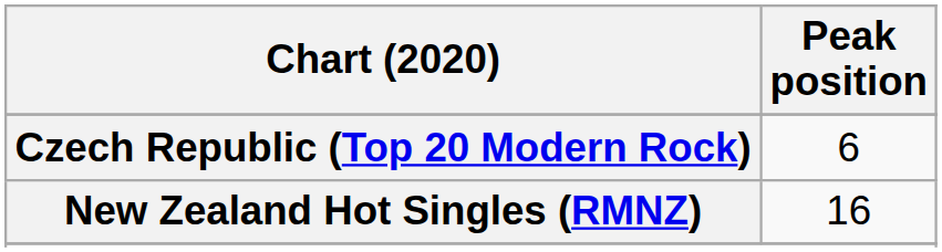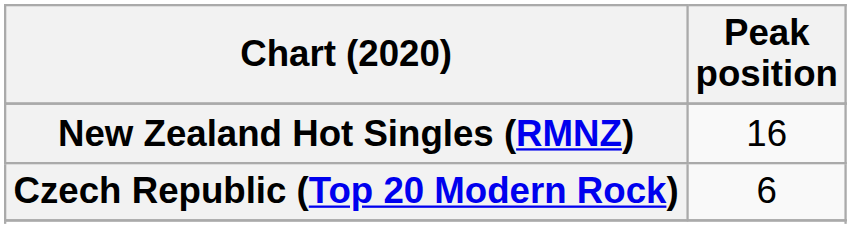 <table class="wikitable sortable plainrowheaders" style="text-align:center">
 <tr>
 <th scope="col">Chart (2020)</th>
 <th scope="col">Peak<br>position</th>
 </tr>
 <tr>
 </tr>
 <tr>
 </tr>
 <tr>
 </tr>
 <tr>
+<th scope="row">New Zealand Hot Singles (<a href='#'>RMNZ</a>)</th>
+<td>16</td>
+</tr>
+<tr>
 <th scope="row">Czech Republic (<a href='#'>Top 20 Modern Rock</a>)</th>
 <td>6</td>
-</tr>
-<tr>
-<th scope="row">New Zealand Hot Singles (<a href='#'>RMNZ</a>)</th>
-<td>16</td>
 </tr>
 <tr>
 </tr>
 <tr>
 </tr>
 <tr>
 </tr>
 <tr>
 </tr>
 <tr>
 </tr>
 <tr>
 </tr>
 </table>
